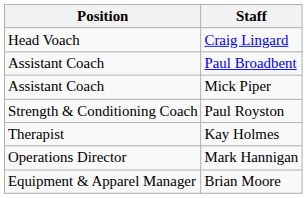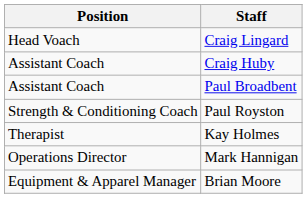 <table class="wikitable">
 <tr>
 <th>Position</th>
 <th>Staff</th>
 </tr>
 <tr>
 <td>Head Voach</td>
 <td> <a href='#'>Craig Lingard</a></td>
 </tr>
 <tr>
 <td>Assistant Coach</td>
-<td> <a href='#'>Paul Broadbent</a></td>
+<td> <a href='#'>Craig Huby</a></td>
 </tr>
 <tr>
 <td>Assistant Coach</td>
-<td> Mick Piper</td>
+<td> <a href='#'>Paul Broadbent</a></td>
 </tr>
 <tr>
 <td>Strength & Conditioning Coach</td>
 <td> Paul Royston</td>
 </tr>
 <tr>
 <td>Therapist</td>
 <td> Kay Holmes</td>
 </tr>
 <tr>
 <td>Operations Director</td>
 <td> Mark Hannigan</td>
 </tr>
 <tr>
 <td>Equipment & Apparel Manager</td>
 <td> Brian Moore</td>
 </tr>
 </table>
